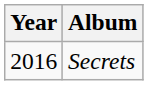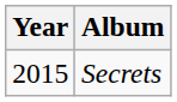 <table class="wikitable">
 <tr>
 <th>Year</th>
 <th>Album</th>
 </tr>
 <tr>
-<td>2016</td>
+<td>2015</td>
 <td><em>Secrets</em></td>
 </tr>
 </table>
